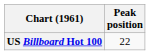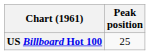 <table class="wikitable sortable plainrowheaders" style="text-align:center;">
 <tr>
 <th scope="col">Chart (1961)</th>
 <th scope="col">Peak<br>position</th>
 </tr>
 <tr>
 <th scope="row">US <a href='#'><em>Billboard</em> Hot 100</a></th>
-<td align="center">22</td>
+<td align="center">25</td>
 </tr>
 </table>
